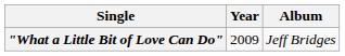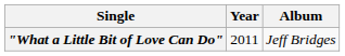 <table class="wikitable plainrowheaders" style="text-align:center;">
 <tr>
 <th scope="col">Single</th>
 <th scope="col">Year</th>
 <th scope="col">Album</th>
 </tr>
 <tr>
 <th scope="row"><em>"What a Little Bit of Love Can Do"</em></th>
-<td>2009</td>
+<td>2011</td>
 <td style="text-align:left;"><em>Jeff Bridges</em></td>
 </tr>
 </table>
